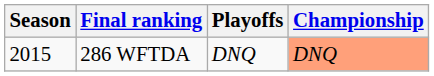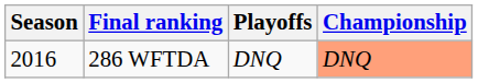 <table class="wikitable sortable">
 <tr>
 <th>Season</th>
 <th><a href='#'>Final ranking</a></th>
 <th>Playoffs</th>
 <th><a href='#'>Championship</a></th>
 </tr>
 <tr>
-<td>2015</td>
+<td>2016</td>
 <td>286 WFTDA</td>
 <td><em>DNQ</em></td>
 <td style="background: lightsalmon;"><em>DNQ</em></td>
 </tr>
 </table>
